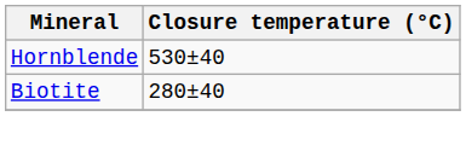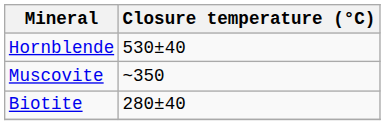 <table class="wikitable" border="1">
 <tr>
 <th>Mineral</th>
 <th>Closure temperature (°C)</th>
 </tr>
 <tr>
 <td><a href='#'>Hornblende</a></td>
 <td>530±40</td>
 </tr>
 <tr>
+<td><a href='#'>Muscovite</a></td>
+<td>~350</td>
+</tr>
+<tr>
 <td><a href='#'>Biotite</a></td>
 <td>280±40</td>
 </tr>
 <tr>
 </tr>
 </table>
